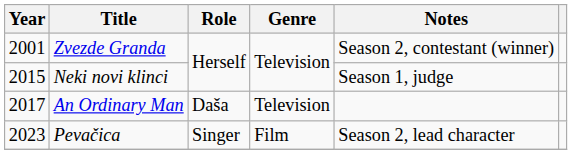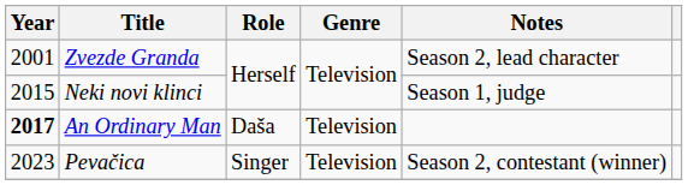 <table class="wikitable">
 <tr>
 <th>Year</th>
 <th>Title</th>
 <th>Role</th>
 <th>Genre</th>
 <th>Notes</th>
 <th></th>
 </tr>
 <tr>
 <td>2001</td>
 <td><em><a href='#'>Zvezde Granda</a></em></td>
 <td rowspan="2">Herself</td>
 <td rowspan="2">Television</td>
-<td>Season 2, contestant (winner)</td>
+<td>Season 2, lead character</td>
 <td></td>
 </tr>
 <tr>
 <td>2015</td>
 <td><em>Neki novi klinci</em></td>
 <td>Season 1, judge</td>
 <td></td>
 </tr>
 <tr>
-<td>2017</td>
+<td><strong>2017</strong></td>
 <td><em><a href='#'>An Ordinary Man</a></em></td>
 <td>Daša</td>
 <td>Television</td>
 <td></td>
 <td></td>
 </tr>
 <tr>
 <td>2023</td>
 <td><em>Pevačica</em></td>
 <td>Singer</td>
-<td>Film</td>
-<td>Season 2, lead character</td>
+<td>Television</td>
+<td>Season 2, contestant (winner)</td>
 <td></td>
 </tr>
 <tr>
 </tr>
 </table>
